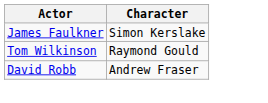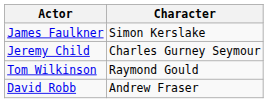 <table class="wikitable">
 <tr>
 <th>Actor</th>
 <th>Character</th>
 </tr>
 <tr>
 <td><a href='#'>James Faulkner</a></td>
 <td>Simon Kerslake</td>
 </tr>
 <tr>
+<td><a href='#'>Jeremy Child</a></td>
+<td>Charles Gurney Seymour</td>
+</tr>
+<tr>
 <td><a href='#'>Tom Wilkinson</a></td>
 <td>Raymond Gould</td>
 </tr>
 <tr>
 <td><a href='#'>David Robb</a></td>
 <td>Andrew Fraser</td>
 </tr>
 </table>
